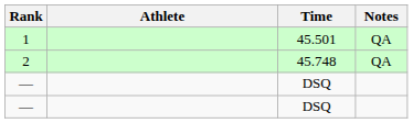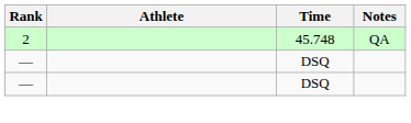 <table class=wikitable style="text-align:center">
 <tr>
 <th width=40>Rank</th>
 <th width=250>Athlete</th>
 <th width=80>Time</th>
 <th width=50>Notes</th>
-</tr>
-<tr bgcolor="ccffcc">
-<td>1</td>
-<td align=left></td>
-<td>45.501</td>
-<td>QA</td>
 </tr>
 <tr bgcolor="ccffcc">
 <td>2</td>
 <td align=left></td>
 <td>45.748</td>
 <td>QA</td>
 </tr>
 <tr>
 <td>—</td>
 <td align=left></td>
 <td>DSQ</td>
 <td></td>
 </tr>
 <tr>
 <td>—</td>
 <td align=left></td>
 <td>DSQ</td>
 <td></td>
 </tr>
 </table>
